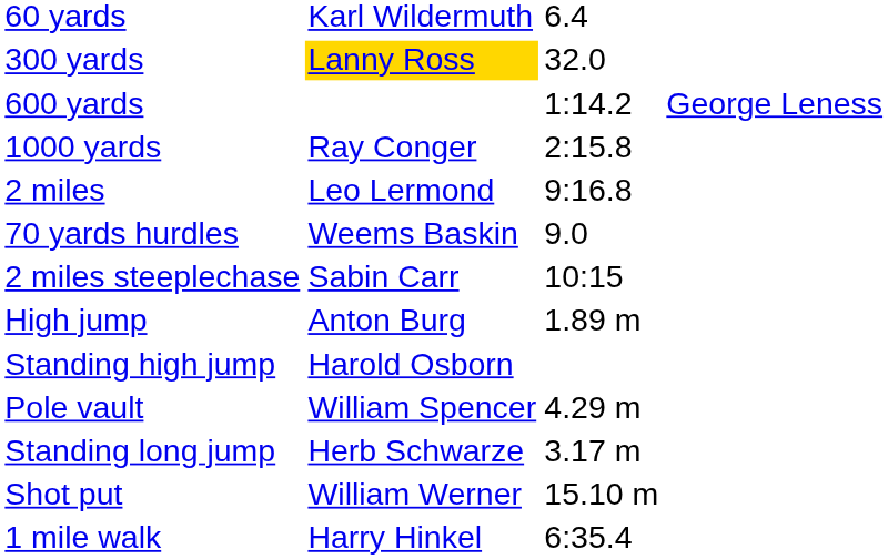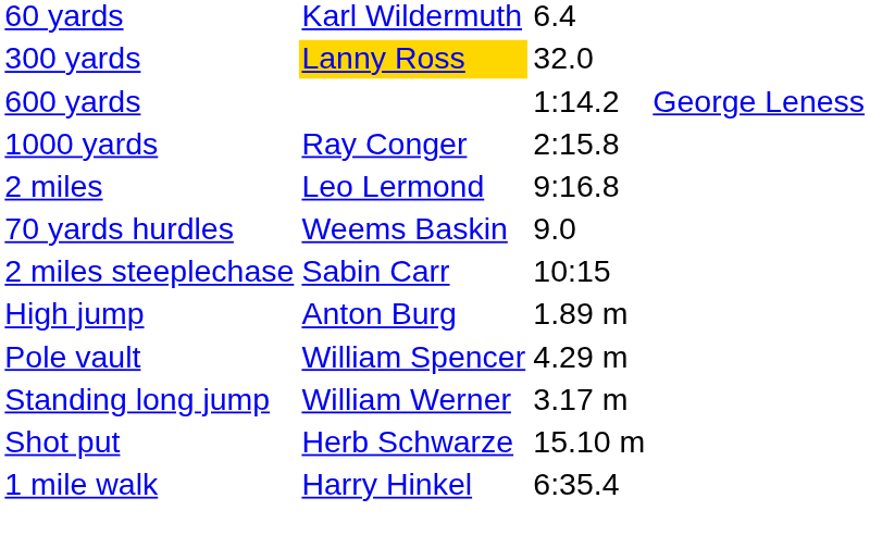 <table>
 <tr>
 <td><a href='#'>60 yards</a></td>
 <td><a href='#'>Karl Wildermuth</a></td>
 <td>6.4</td>
 <td></td>
 <td></td>
 <td></td>
 <td></td>
 </tr>
 <tr>
 <td><a href='#'>300 yards</a></td>
 <td style="background: gold;"><a href='#'>Lanny Ross</a></td>
 <td>32.0</td>
 <td></td>
 <td></td>
 <td></td>
 <td></td>
 </tr>
 <tr>
 <td><a href='#'>600 yards</a></td>
 <td></td>
 <td>1:14.2</td>
 <td><a href='#'>George Leness</a></td>
 <td></td>
 <td></td>
 <td></td>
 </tr>
 <tr>
 <td><a href='#'>1000 yards</a></td>
 <td><a href='#'>Ray Conger</a></td>
 <td>2:15.8</td>
 <td></td>
 <td></td>
 <td></td>
 <td></td>
 </tr>
 <tr>
 <td><a href='#'>2 miles</a></td>
 <td><a href='#'>Leo Lermond</a></td>
 <td>9:16.8</td>
 <td></td>
 <td></td>
 <td></td>
 <td></td>
 </tr>
 <tr>
 <td><a href='#'>70 yards hurdles</a></td>
 <td><a href='#'>Weems Baskin</a></td>
 <td>9.0</td>
 <td></td>
 <td></td>
 <td></td>
 <td></td>
 </tr>
 <tr>
 <td><a href='#'>2 miles steeplechase</a></td>
 <td><a href='#'>Sabin Carr</a></td>
 <td>10:15</td>
 <td></td>
 <td></td>
 <td></td>
 <td></td>
 </tr>
 <tr>
 <td><a href='#'>High jump</a></td>
 <td><a href='#'>Anton Burg</a></td>
 <td>1.89 m</td>
 <td></td>
 <td></td>
 <td></td>
 <td></td>
 </tr>
 <tr>
-<td><a href='#'>Standing high jump</a></td>
-<td><a href='#'>Harold Osborn</a></td>
-<td></td>
-<td></td>
-<td></td>
-<td></td>
-<td></td>
-</tr>
-<tr>
 <td><a href='#'>Pole vault</a></td>
 <td><a href='#'>William Spencer</a></td>
 <td>4.29 m</td>
 <td></td>
 <td></td>
 <td></td>
 <td></td>
 </tr>
 <tr>
 <td><a href='#'>Standing long jump</a></td>
-<td><a href='#'>Herb Schwarze</a></td>
+<td><a href='#'>William Werner</a></td>
 <td>3.17 m</td>
 <td></td>
 <td></td>
 <td></td>
 <td></td>
 </tr>
 <tr>
 <td><a href='#'>Shot put</a></td>
-<td><a href='#'>William Werner</a></td>
+<td><a href='#'>Herb Schwarze</a></td>
 <td>15.10 m</td>
 <td></td>
 <td></td>
 <td></td>
 <td></td>
 </tr>
 <tr>
 <td><a href='#'>1 mile walk</a></td>
 <td><a href='#'>Harry Hinkel</a></td>
 <td>6:35.4</td>
 <td></td>
 <td></td>
 <td></td>
 <td></td>
 </tr>
 </table>
